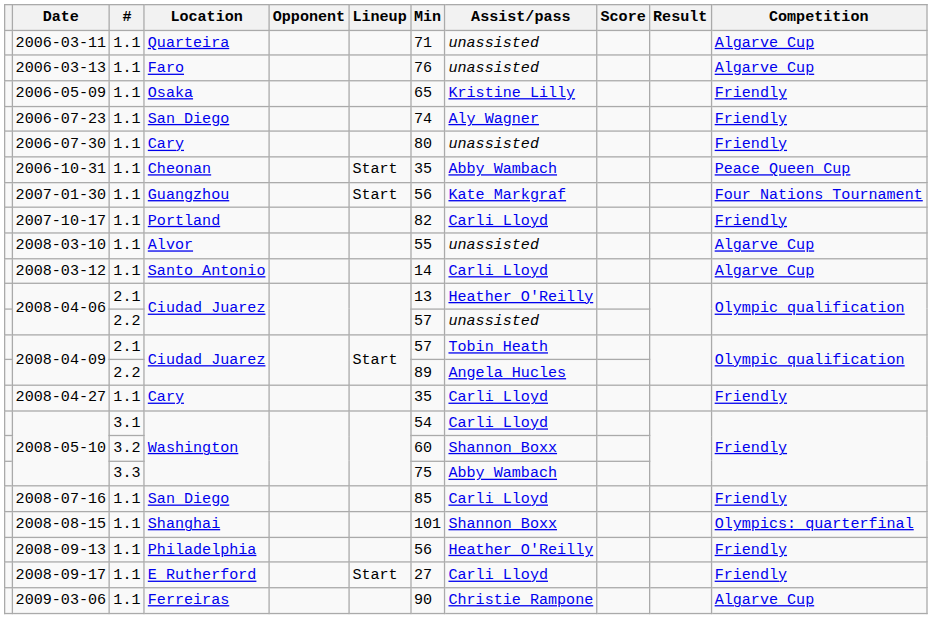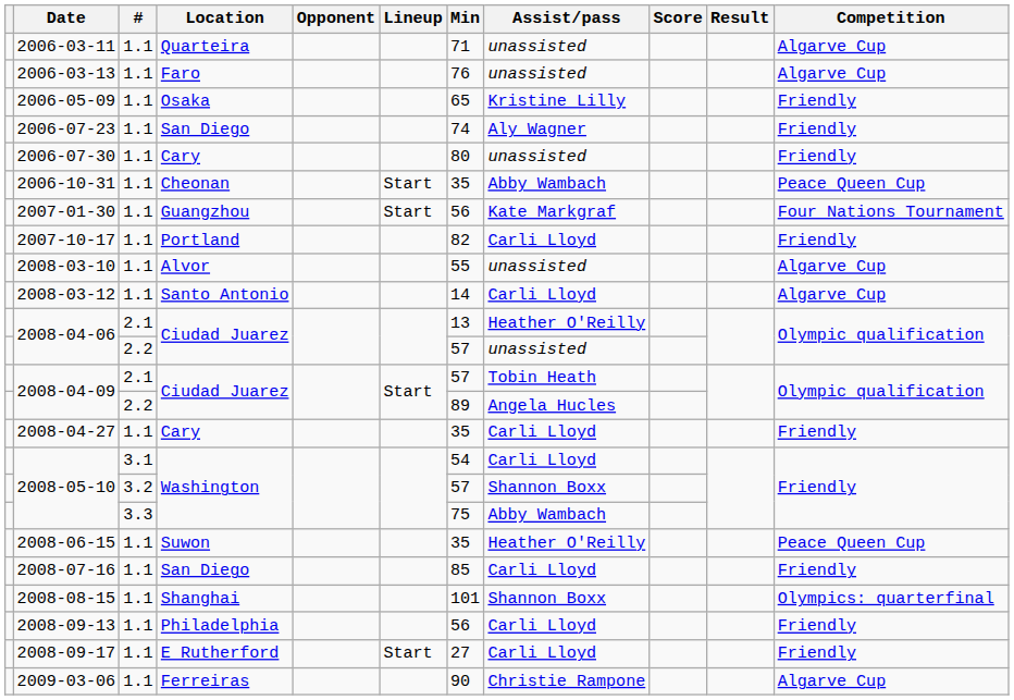 <table class="wikitable collapsible sortable" style="font-size:90%;">
 <tr>
 <th data-sort-type=number></th>
 <th>Date</th>
 <th data-sort-type=number>#</th>
 <th>Location</th>
 <th>Opponent</th>
 <th data-sort-type=number>Lineup</th>
 <th data-sort-type=number>Min</th>
 <th>Assist/pass</th>
 <th data-sort-type=number>Score</th>
 <th data-sort-type=number>Result</th>
 <th>Competition</th>
 </tr>
 <tr>
 <td></td>
 <td>2006-03-11</td>
 <td>1.1</td>
 <td><a href='#'>Quarteira</a></td>
 <td></td>
 <td></td>
 <td>71</td>
 <td><em>unassisted</em></td>
 <td></td>
 <td></td>
 <td><a href='#'>Algarve Cup</a></td>
 </tr>
 <tr>
 <td></td>
 <td>2006-03-13</td>
 <td>1.1</td>
 <td><a href='#'>Faro</a></td>
 <td></td>
 <td></td>
 <td>76</td>
 <td><em>unassisted</em></td>
 <td></td>
 <td></td>
 <td><a href='#'>Algarve Cup</a></td>
 </tr>
 <tr>
 <td></td>
 <td>2006-05-09</td>
 <td>1.1</td>
 <td><a href='#'>Osaka</a></td>
 <td></td>
 <td></td>
 <td>65</td>
 <td><a href='#'>Kristine Lilly</a></td>
 <td></td>
 <td></td>
 <td><a href='#'>Friendly</a></td>
 </tr>
 <tr>
 <td></td>
 <td>2006-07-23</td>
 <td>1.1</td>
 <td><a href='#'>San Diego</a></td>
 <td></td>
 <td></td>
 <td>74</td>
 <td><a href='#'>Aly Wagner</a></td>
 <td></td>
 <td></td>
 <td><a href='#'>Friendly</a></td>
 </tr>
 <tr>
 <td></td>
 <td>2006-07-30</td>
 <td>1.1</td>
 <td><a href='#'>Cary</a></td>
 <td></td>
 <td></td>
 <td>80</td>
 <td><em>unassisted</em></td>
 <td></td>
 <td></td>
 <td><a href='#'>Friendly</a></td>
 </tr>
 <tr>
 <td></td>
 <td>2006-10-31</td>
 <td>1.1</td>
 <td><a href='#'>Cheonan</a></td>
 <td></td>
 <td>Start</td>
 <td>35</td>
 <td><a href='#'>Abby Wambach</a></td>
 <td></td>
 <td></td>
 <td><a href='#'>Peace Queen Cup</a></td>
 </tr>
 <tr>
 <td></td>
 <td>2007-01-30</td>
 <td>1.1</td>
 <td><a href='#'>Guangzhou</a></td>
 <td></td>
 <td>Start</td>
 <td>56</td>
 <td><a href='#'>Kate Markgraf</a></td>
 <td></td>
 <td></td>
 <td><a href='#'>Four Nations Tournament</a></td>
 </tr>
 <tr>
 <td></td>
 <td>2007-10-17</td>
 <td>1.1</td>
 <td><a href='#'>Portland</a></td>
 <td></td>
 <td></td>
 <td>82</td>
 <td><a href='#'>Carli Lloyd</a></td>
 <td></td>
 <td></td>
 <td><a href='#'>Friendly</a></td>
 </tr>
 <tr>
 <td></td>
 <td>2008-03-10</td>
 <td>1.1</td>
 <td><a href='#'>Alvor</a></td>
 <td></td>
 <td></td>
 <td>55</td>
 <td><em>unassisted</em></td>
 <td></td>
 <td></td>
 <td><a href='#'>Algarve Cup</a></td>
 </tr>
 <tr>
 <td></td>
 <td>2008-03-12</td>
 <td>1.1</td>
 <td><a href='#'>Santo Antonio</a></td>
 <td></td>
 <td></td>
 <td>14</td>
 <td><a href='#'>Carli Lloyd</a></td>
 <td></td>
 <td></td>
 <td><a href='#'>Algarve Cup</a></td>
 </tr>
 <tr>
 <td></td>
 <td rowspan=2>2008-04-06</td>
 <td>2.1</td>
 <td rowspan=2><a href='#'>Ciudad Juarez</a></td>
 <td rowspan=2></td>
 <td rowspan=2></td>
 <td>13</td>
 <td><a href='#'>Heather O'Reilly</a></td>
 <td></td>
 <td rowspan=2></td>
 <td rowspan=2 ><a href='#'>Olympic qualification</a></td>
 </tr>
 <tr>
 <td></td>
 <td>2.2</td>
 <td>57</td>
 <td><em>unassisted</em></td>
 <td></td>
 </tr>
 <tr>
 <td></td>
 <td rowspan=2>2008-04-09</td>
 <td>2.1</td>
 <td rowspan=2><a href='#'>Ciudad Juarez</a></td>
 <td rowspan=2></td>
 <td rowspan=2>Start</td>
 <td>57</td>
 <td><a href='#'>Tobin Heath</a></td>
 <td></td>
 <td rowspan=2></td>
 <td rowspan=2 ><a href='#'>Olympic qualification</a></td>
 </tr>
 <tr>
 <td></td>
 <td>2.2</td>
 <td>89</td>
 <td><a href='#'>Angela Hucles</a></td>
 <td></td>
 </tr>
 <tr>
 <td></td>
 <td>2008-04-27</td>
 <td>1.1</td>
 <td><a href='#'>Cary</a></td>
 <td></td>
 <td></td>
 <td>35</td>
 <td><a href='#'>Carli Lloyd</a></td>
 <td></td>
 <td></td>
 <td><a href='#'>Friendly</a></td>
 </tr>
 <tr>
 <td></td>
 <td rowspan=3>2008-05-10</td>
 <td>3.1</td>
 <td rowspan=3><a href='#'>Washington</a></td>
 <td rowspan=3></td>
 <td rowspan=3></td>
 <td>54</td>
 <td><a href='#'>Carli Lloyd</a></td>
 <td></td>
 <td rowspan=3></td>
 <td rowspan=3 ><a href='#'>Friendly</a></td>
 </tr>
 <tr>
 <td></td>
 <td>3.2</td>
-<td>60</td>
+<td>57</td>
 <td><a href='#'>Shannon Boxx</a></td>
 <td></td>
 </tr>
 <tr>
 <td></td>
 <td>3.3</td>
 <td>75</td>
 <td><a href='#'>Abby Wambach</a></td>
 <td></td>
+</tr>
+<tr>
+<td></td>
+<td>2008-06-15</td>
+<td>1.1</td>
+<td><a href='#'>Suwon</a></td>
+<td></td>
+<td></td>
+<td>35</td>
+<td><a href='#'>Heather O'Reilly</a></td>
+<td></td>
+<td></td>
+<td><a href='#'>Peace Queen Cup</a></td>
 </tr>
 <tr>
 <td></td>
 <td>2008-07-16</td>
 <td>1.1</td>
 <td><a href='#'>San Diego</a></td>
 <td></td>
 <td></td>
 <td>85</td>
 <td><a href='#'>Carli Lloyd</a></td>
 <td></td>
 <td></td>
 <td><a href='#'>Friendly</a></td>
 </tr>
 <tr>
 <td></td>
 <td>2008-08-15</td>
 <td>1.1</td>
 <td><a href='#'>Shanghai</a></td>
 <td></td>
 <td></td>
 <td>101</td>
 <td><a href='#'>Shannon Boxx</a></td>
 <td></td>
 <td></td>
 <td><a href='#'>Olympics: quarterfinal</a></td>
 </tr>
 <tr>
 <td></td>
 <td>2008-09-13</td>
 <td>1.1</td>
 <td><a href='#'>Philadelphia</a></td>
 <td></td>
 <td></td>
 <td>56</td>
-<td><a href='#'>Heather O'Reilly</a></td>
+<td><a href='#'>Carli Lloyd</a></td>
 <td></td>
 <td></td>
 <td><a href='#'>Friendly</a></td>
 </tr>
 <tr>
 <td></td>
 <td>2008-09-17</td>
 <td>1.1</td>
 <td><a href='#'>E Rutherford</a></td>
 <td></td>
 <td>Start</td>
 <td>27</td>
 <td><a href='#'>Carli Lloyd</a></td>
 <td></td>
 <td></td>
 <td><a href='#'>Friendly</a></td>
 </tr>
 <tr>
 <td></td>
 <td>2009-03-06</td>
 <td>1.1</td>
 <td><a href='#'>Ferreiras</a></td>
 <td></td>
 <td></td>
 <td>90</td>
 <td><a href='#'>Christie Rampone</a></td>
 <td></td>
 <td></td>
 <td><a href='#'>Algarve Cup</a></td>
 </tr>
 </table>
